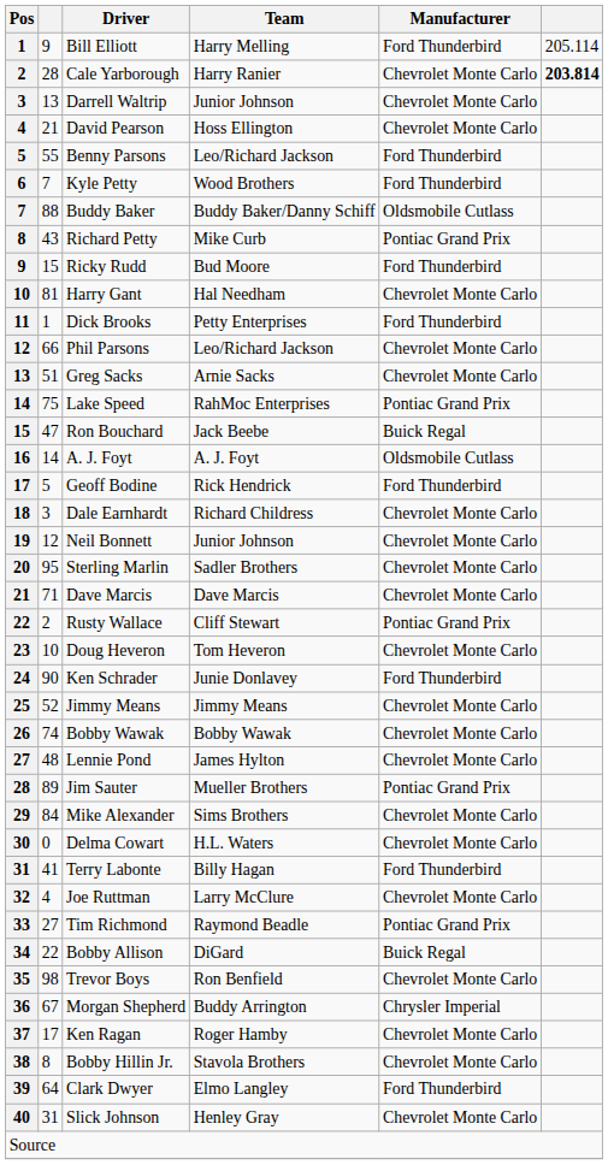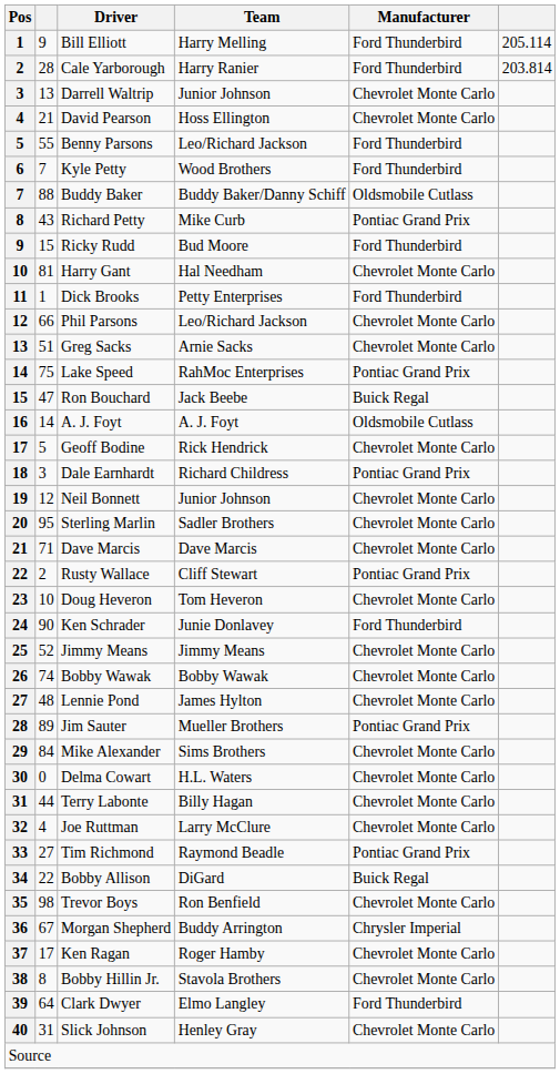 <table class="wikitable" style="font-size:95%">
 <tr>
 <th>Pos</th>
 <th></th>
 <th>Driver</th>
 <th>Team</th>
 <th>Manufacturer</th>
 <th></th>
 </tr>
 <tr>
 <th>1</th>
 <td>9</td>
 <td>Bill Elliott</td>
 <td>Harry Melling</td>
 <td>Ford Thunderbird</td>
 <td>205.114</td>
 </tr>
 <tr>
 <th>2</th>
 <td>28</td>
 <td>Cale Yarborough</td>
 <td>Harry Ranier</td>
-<td>Chevrolet Monte Carlo</td>
-<td><strong>203.814</strong></td>
+<td>Ford Thunderbird</td>
+<td>203.814</td>
 </tr>
 <tr>
 <th>3</th>
 <td>13</td>
 <td>Darrell Waltrip</td>
 <td>Junior Johnson</td>
 <td>Chevrolet Monte Carlo</td>
 <td></td>
 </tr>
 <tr>
 <th>4</th>
 <td>21</td>
 <td>David Pearson</td>
 <td>Hoss Ellington</td>
 <td>Chevrolet Monte Carlo</td>
 <td></td>
 </tr>
 <tr>
 <th>5</th>
 <td>55</td>
 <td>Benny Parsons</td>
 <td>Leo/Richard Jackson</td>
 <td>Ford Thunderbird</td>
 <td></td>
 </tr>
 <tr>
 <th>6</th>
 <td>7</td>
 <td>Kyle Petty</td>
 <td>Wood Brothers</td>
 <td>Ford Thunderbird</td>
 <td></td>
 </tr>
 <tr>
 <th>7</th>
 <td>88</td>
 <td>Buddy Baker</td>
 <td>Buddy Baker/Danny Schiff</td>
 <td>Oldsmobile Cutlass</td>
 <td></td>
 </tr>
 <tr>
 <th>8</th>
 <td>43</td>
 <td>Richard Petty</td>
 <td>Mike Curb</td>
 <td>Pontiac Grand Prix</td>
 <td></td>
 </tr>
 <tr>
 <th>9</th>
 <td>15</td>
 <td>Ricky Rudd</td>
 <td>Bud Moore</td>
 <td>Ford Thunderbird</td>
 <td></td>
 </tr>
 <tr>
 <th>10</th>
 <td>81</td>
 <td>Harry Gant</td>
 <td>Hal Needham</td>
 <td>Chevrolet Monte Carlo</td>
 <td></td>
 </tr>
 <tr>
 <th>11</th>
 <td>1</td>
 <td>Dick Brooks</td>
 <td>Petty Enterprises</td>
 <td>Ford Thunderbird</td>
 <td></td>
 </tr>
 <tr>
 <th>12</th>
 <td>66</td>
 <td>Phil Parsons</td>
 <td>Leo/Richard Jackson</td>
 <td>Chevrolet Monte Carlo</td>
 <td></td>
 </tr>
 <tr>
 <th>13</th>
 <td>51</td>
 <td>Greg Sacks</td>
 <td>Arnie Sacks</td>
 <td>Chevrolet Monte Carlo</td>
 <td></td>
 </tr>
 <tr>
 <th>14</th>
 <td>75</td>
 <td>Lake Speed</td>
 <td>RahMoc Enterprises</td>
 <td>Pontiac Grand Prix</td>
 <td></td>
 </tr>
 <tr>
 <th>15</th>
 <td>47</td>
 <td>Ron Bouchard</td>
 <td>Jack Beebe</td>
 <td>Buick Regal</td>
 <td></td>
 </tr>
 <tr>
 <th>16</th>
 <td>14</td>
 <td>A. J. Foyt</td>
 <td>A. J. Foyt</td>
 <td>Oldsmobile Cutlass</td>
 <td></td>
 </tr>
 <tr>
 <th>17</th>
 <td>5</td>
 <td>Geoff Bodine</td>
 <td>Rick Hendrick</td>
-<td>Ford Thunderbird</td>
+<td>Chevrolet Monte Carlo</td>
 <td></td>
 </tr>
 <tr>
 <th>18</th>
 <td>3</td>
 <td>Dale Earnhardt</td>
 <td>Richard Childress</td>
-<td>Chevrolet Monte Carlo</td>
+<td>Pontiac Grand Prix</td>
 <td></td>
 </tr>
 <tr>
 <th>19</th>
 <td>12</td>
 <td>Neil Bonnett</td>
 <td>Junior Johnson</td>
 <td>Chevrolet Monte Carlo</td>
 <td></td>
 </tr>
 <tr>
 <th>20</th>
 <td>95</td>
 <td>Sterling Marlin</td>
 <td>Sadler Brothers</td>
 <td>Chevrolet Monte Carlo</td>
 <td></td>
 </tr>
 <tr>
 <th>21</th>
 <td>71</td>
 <td>Dave Marcis</td>
 <td>Dave Marcis</td>
 <td>Chevrolet Monte Carlo</td>
 <td></td>
 </tr>
 <tr>
 <th>22</th>
 <td>2</td>
 <td>Rusty Wallace</td>
 <td>Cliff Stewart</td>
 <td>Pontiac Grand Prix</td>
 <td></td>
 </tr>
 <tr>
 <th>23</th>
 <td>10</td>
 <td>Doug Heveron</td>
 <td>Tom Heveron</td>
 <td>Chevrolet Monte Carlo</td>
 <td></td>
 </tr>
 <tr>
 <th>24</th>
 <td>90</td>
 <td>Ken Schrader</td>
 <td>Junie Donlavey</td>
 <td>Ford Thunderbird</td>
 <td></td>
 </tr>
 <tr>
 <th>25</th>
 <td>52</td>
 <td>Jimmy Means</td>
 <td>Jimmy Means</td>
 <td>Chevrolet Monte Carlo</td>
 <td></td>
 </tr>
 <tr>
 <th>26</th>
 <td>74</td>
 <td>Bobby Wawak</td>
 <td>Bobby Wawak</td>
 <td>Chevrolet Monte Carlo</td>
 <td></td>
 </tr>
 <tr>
 <th>27</th>
 <td>48</td>
 <td>Lennie Pond</td>
 <td>James Hylton</td>
 <td>Chevrolet Monte Carlo</td>
 <td></td>
 </tr>
 <tr>
 <th>28</th>
 <td>89</td>
 <td>Jim Sauter</td>
 <td>Mueller Brothers</td>
 <td>Pontiac Grand Prix</td>
 <td></td>
 </tr>
 <tr>
 <th>29</th>
 <td>84</td>
 <td>Mike Alexander</td>
 <td>Sims Brothers</td>
 <td>Chevrolet Monte Carlo</td>
 <td></td>
 </tr>
 <tr>
 <th>30</th>
 <td>0</td>
 <td>Delma Cowart</td>
 <td>H.L. Waters</td>
 <td>Chevrolet Monte Carlo</td>
 <td></td>
 </tr>
 <tr>
 <th>31</th>
-<td>41</td>
+<td>44</td>
 <td>Terry Labonte</td>
 <td>Billy Hagan</td>
-<td>Ford Thunderbird</td>
+<td>Chevrolet Monte Carlo</td>
 <td></td>
 </tr>
 <tr>
 <th>32</th>
 <td>4</td>
 <td>Joe Ruttman</td>
 <td>Larry McClure</td>
 <td>Chevrolet Monte Carlo</td>
 <td></td>
 </tr>
 <tr>
 <th>33</th>
 <td>27</td>
 <td>Tim Richmond</td>
 <td>Raymond Beadle</td>
 <td>Pontiac Grand Prix</td>
 <td></td>
 </tr>
 <tr>
 <th>34</th>
 <td>22</td>
 <td>Bobby Allison</td>
 <td>DiGard</td>
 <td>Buick Regal</td>
 <td></td>
 </tr>
 <tr>
 <th>35</th>
 <td>98</td>
 <td>Trevor Boys</td>
 <td>Ron Benfield</td>
 <td>Chevrolet Monte Carlo</td>
 <td></td>
 </tr>
 <tr>
 <th>36</th>
 <td>67</td>
 <td>Morgan Shepherd</td>
 <td>Buddy Arrington</td>
 <td>Chrysler Imperial</td>
 <td></td>
 </tr>
 <tr>
 <th>37</th>
 <td>17</td>
 <td>Ken Ragan</td>
 <td>Roger Hamby</td>
 <td>Chevrolet Monte Carlo</td>
 <td></td>
 </tr>
 <tr>
 <th>38</th>
 <td>8</td>
 <td>Bobby Hillin Jr.</td>
 <td>Stavola Brothers</td>
 <td>Chevrolet Monte Carlo</td>
 <td></td>
 </tr>
 <tr>
 <th>39</th>
 <td>64</td>
 <td>Clark Dwyer</td>
 <td>Elmo Langley</td>
 <td>Ford Thunderbird</td>
 <td></td>
 </tr>
 <tr>
 <th>40</th>
 <td>31</td>
 <td>Slick Johnson</td>
 <td>Henley Gray</td>
 <td>Chevrolet Monte Carlo</td>
 <td></td>
 </tr>
 <tr>
 <td colspan="6">Source</td>
 </tr>
 <tr>
 </tr>
 </table>
